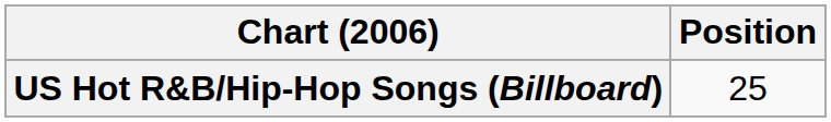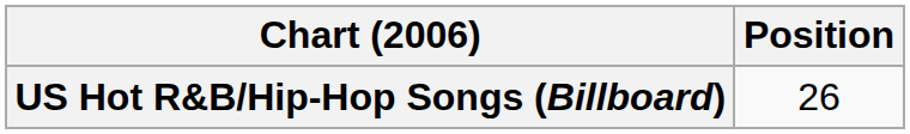 <table class="wikitable plainrowheaders" style="text-align:center">
 <tr>
 <th scope="col">Chart (2006)</th>
 <th scope="col">Position</th>
 </tr>
 <tr>
 <th scope="row">US Hot R&B/Hip-Hop Songs (<em>Billboard</em>)</th>
-<td>25</td>
+<td>26</td>
 </tr>
 </table>
